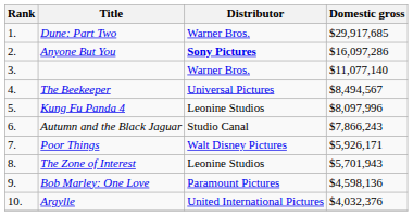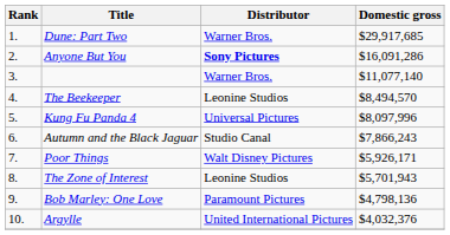 <table class="wikitable sortable" style="margin:auto; margin:auto;">
 <tr>
 <th>Rank</th>
 <th>Title</th>
 <th>Distributor</th>
 <th>Domestic gross</th>
 </tr>
 <tr>
 <td>1.</td>
 <td><em><a href='#'>Dune: Part Two</a></em></td>
 <td><a href='#'>Warner Bros.</a></td>
 <td>$29,917,685</td>
 </tr>
 <tr>
 <td>2.</td>
 <td><em><a href='#'>Anyone But You</a></em></td>
 <td><strong><a href='#'>Sony Pictures</a></strong></td>
-<td>$16,097,286</td>
+<td>$16,091,286</td>
 </tr>
 <tr>
 <td>3.</td>
 <td><em></em></td>
 <td><a href='#'>Warner Bros.</a></td>
 <td>$11,077,140</td>
 </tr>
 <tr>
 <td>4.</td>
 <td><em><a href='#'>The Beekeeper</a></em></td>
-<td><a href='#'>Universal Pictures</a></td>
-<td>$8,494,567</td>
+<td>Leonine Studios</td>
+<td>$8,494,570</td>
 </tr>
 <tr>
 <td>5.</td>
 <td><em><a href='#'>Kung Fu Panda 4</a></em></td>
-<td>Leonine Studios</td>
+<td><a href='#'>Universal Pictures</a></td>
 <td>$8,097,996</td>
 </tr>
 <tr>
 <td>6.</td>
 <td><em>Autumn and the Black Jaguar</em></td>
 <td>Studio Canal</td>
 <td>$7,866,243</td>
 </tr>
 <tr>
 <td>7.</td>
 <td><em><a href='#'>Poor Things</a></em></td>
 <td><a href='#'>Walt Disney Pictures</a></td>
 <td>$5,926,171</td>
 </tr>
 <tr>
 <td>8.</td>
 <td><em><a href='#'>The Zone of Interest</a></em></td>
 <td>Leonine Studios</td>
 <td>$5,701,943</td>
 </tr>
 <tr>
 <td>9.</td>
 <td><em><a href='#'>Bob Marley: One Love</a></em></td>
 <td><a href='#'>Paramount Pictures</a></td>
-<td>$4,598,136</td>
+<td>$4,798,136</td>
 </tr>
 <tr>
 <td>10.</td>
 <td><em><a href='#'>Argylle</a></em></td>
 <td><a href='#'>United International Pictures</a></td>
 <td>$4,032,376</td>
 </tr>
 <tr>
 </tr>
 </table>
